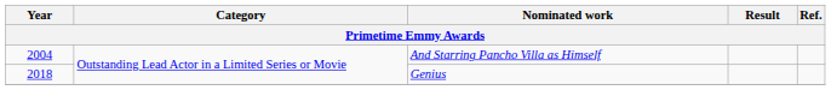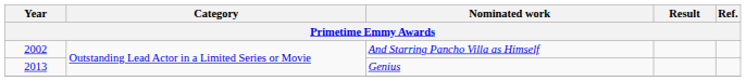 <table class=wikitable>
 <tr>
 <th scope="col" style="width:5em;">Year</th>
 <th scope="col" style="width:26em;">Category</th>
 <th scope="col" style="width:25em;">Nominated work</th>
 <th scope="col" style="width:5em;">Result</th>
 <th>Ref.</th>
 </tr>
 <tr>
 <th colspan=5><a href='#'>Primetime Emmy Awards</a></th>
 </tr>
 <tr>
-<td style="text-align:center;"><a href='#'>2004</a></td>
+<td style="text-align:center;"><a href='#'>2002</a></td>
 <td rowspan=2><a href='#'>Outstanding Lead Actor in a Limited Series or Movie</a></td>
 <td><em><a href='#'>And Starring Pancho Villa as Himself</a></em></td>
 <td></td>
 <td style="text-align:center;"></td>
 </tr>
 <tr>
-<td style="text-align:center;"><a href='#'>2018</a></td>
+<td style="text-align:center;"><a href='#'>2013</a></td>
 <td><em><a href='#'>Genius</a></em></td>
 <td></td>
 <td style="text-align:center;"></td>
 </tr>
 <tr>
 </tr>
 </table>
